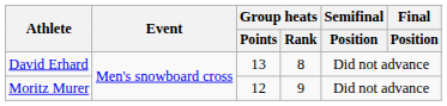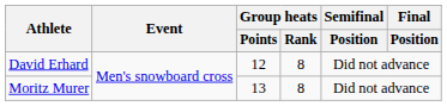 <table class="wikitable" style="font-size:90%">
 <tr>
 <th rowspan="2">Athlete</th>
 <th rowspan="2">Event</th>
 <th colspan="2">Group heats</th>
 <th>Semifinal</th>
 <th>Final</th>
 </tr>
 <tr style="font-size:95%">
 <th>Points</th>
 <th>Rank</th>
 <th>Position</th>
 <th>Position</th>
 </tr>
 <tr align="center">
 <td align="left"><a href='#'>David Erhard</a></td>
 <td rowspan="2" align="left"><a href='#'>Men's snowboard cross</a></td>
-<td>13</td>
+<td>12</td>
 <td>8</td>
 <td colspan=2>Did not advance</td>
 </tr>
 <tr align="center">
 <td><a href='#'>Moritz Murer</a></td>
-<td>12</td>
-<td>9</td>
+<td>13</td>
+<td>8</td>
 <td colspan=2>Did not advance</td>
 </tr>
 </table>
